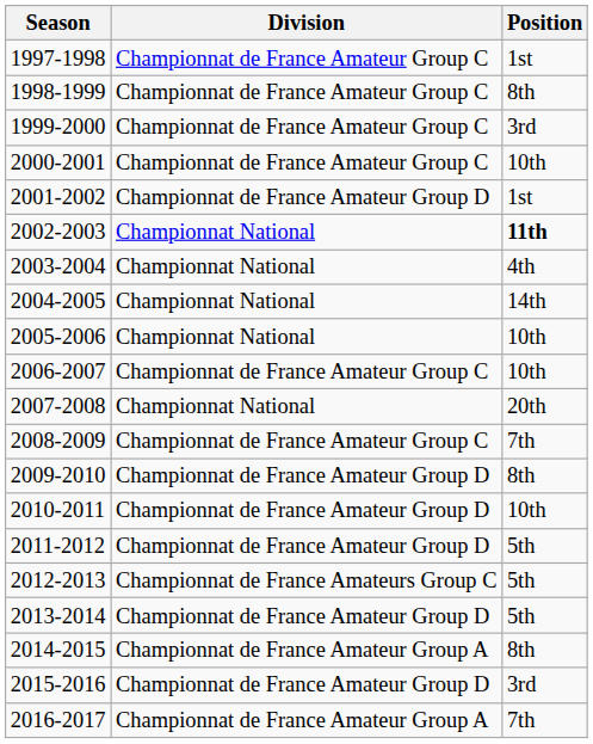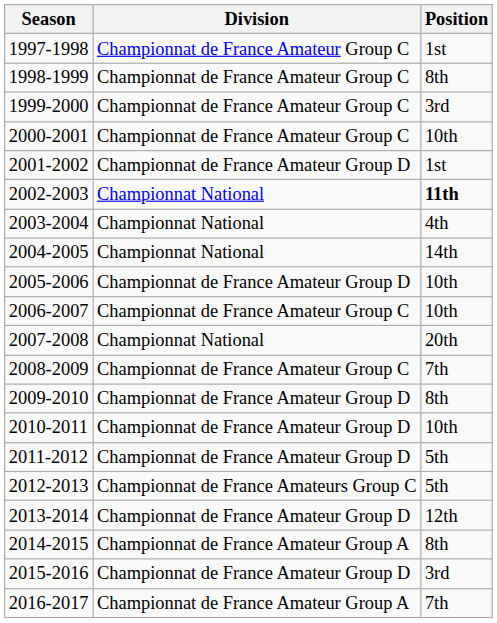 <table class="wikitable">
 <tr>
 <th>Season</th>
 <th>Division</th>
 <th>Position</th>
 </tr>
 <tr>
 <td>1997-1998</td>
 <td><a href='#'>Championnat de France Amateur</a> Group C</td>
 <td>1st</td>
 </tr>
 <tr>
 <td>1998-1999</td>
 <td>Championnat de France Amateur Group C</td>
 <td>8th</td>
 </tr>
 <tr>
 <td>1999-2000</td>
 <td>Championnat de France Amateur Group C</td>
 <td>3rd</td>
 </tr>
 <tr>
 <td>2000-2001</td>
 <td>Championnat de France Amateur Group C</td>
 <td>10th</td>
 </tr>
 <tr>
 <td>2001-2002</td>
 <td>Championnat de France Amateur Group D</td>
 <td>1st</td>
 </tr>
 <tr>
 <td>2002-2003</td>
 <td><a href='#'>Championnat National</a></td>
 <td><strong>11th</strong></td>
 </tr>
 <tr>
 <td>2003-2004</td>
 <td>Championnat National</td>
 <td>4th</td>
 </tr>
 <tr>
 <td>2004-2005</td>
 <td>Championnat National</td>
 <td>14th</td>
 </tr>
 <tr>
 <td>2005-2006</td>
-<td>Championnat National</td>
+<td>Championnat de France Amateur Group D</td>
 <td>10th</td>
 </tr>
 <tr>
 <td>2006-2007</td>
 <td>Championnat de France Amateur Group C</td>
 <td>10th</td>
 </tr>
 <tr>
 <td>2007-2008</td>
 <td>Championnat National</td>
 <td>20th</td>
 </tr>
 <tr>
 <td>2008-2009</td>
 <td>Championnat de France Amateur Group C</td>
 <td>7th</td>
 </tr>
 <tr>
 <td>2009-2010</td>
 <td>Championnat de France Amateur Group D</td>
 <td>8th</td>
 </tr>
 <tr>
 <td>2010-2011</td>
 <td>Championnat de France Amateur Group D</td>
 <td>10th</td>
 </tr>
 <tr>
 <td>2011-2012</td>
 <td>Championnat de France Amateur Group D</td>
 <td>5th</td>
 </tr>
 <tr>
 <td>2012-2013</td>
 <td>Championnat de France Amateurs Group C</td>
 <td>5th</td>
 </tr>
 <tr>
 <td>2013-2014</td>
 <td>Championnat de France Amateur Group D</td>
-<td>5th</td>
+<td>12th</td>
 </tr>
 <tr>
 <td>2014-2015</td>
 <td>Championnat de France Amateur Group A</td>
 <td>8th</td>
 </tr>
 <tr>
 <td>2015-2016</td>
 <td>Championnat de France Amateur Group D</td>
 <td>3rd</td>
 </tr>
 <tr>
 <td>2016-2017</td>
 <td>Championnat de France Amateur Group A</td>
 <td>7th</td>
 </tr>
 </table>
